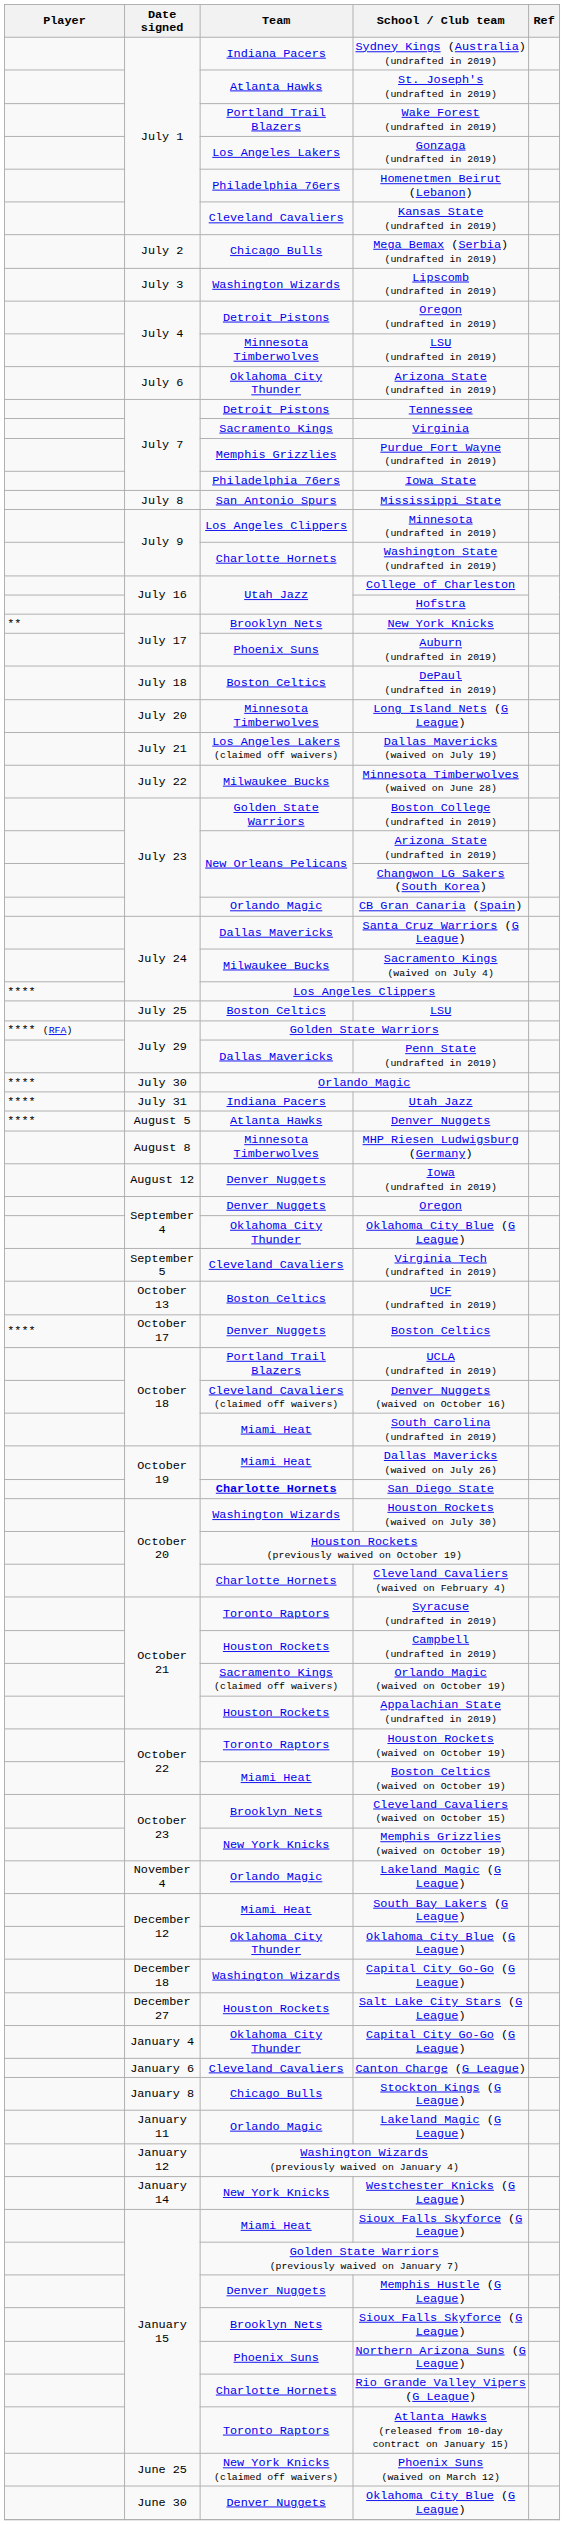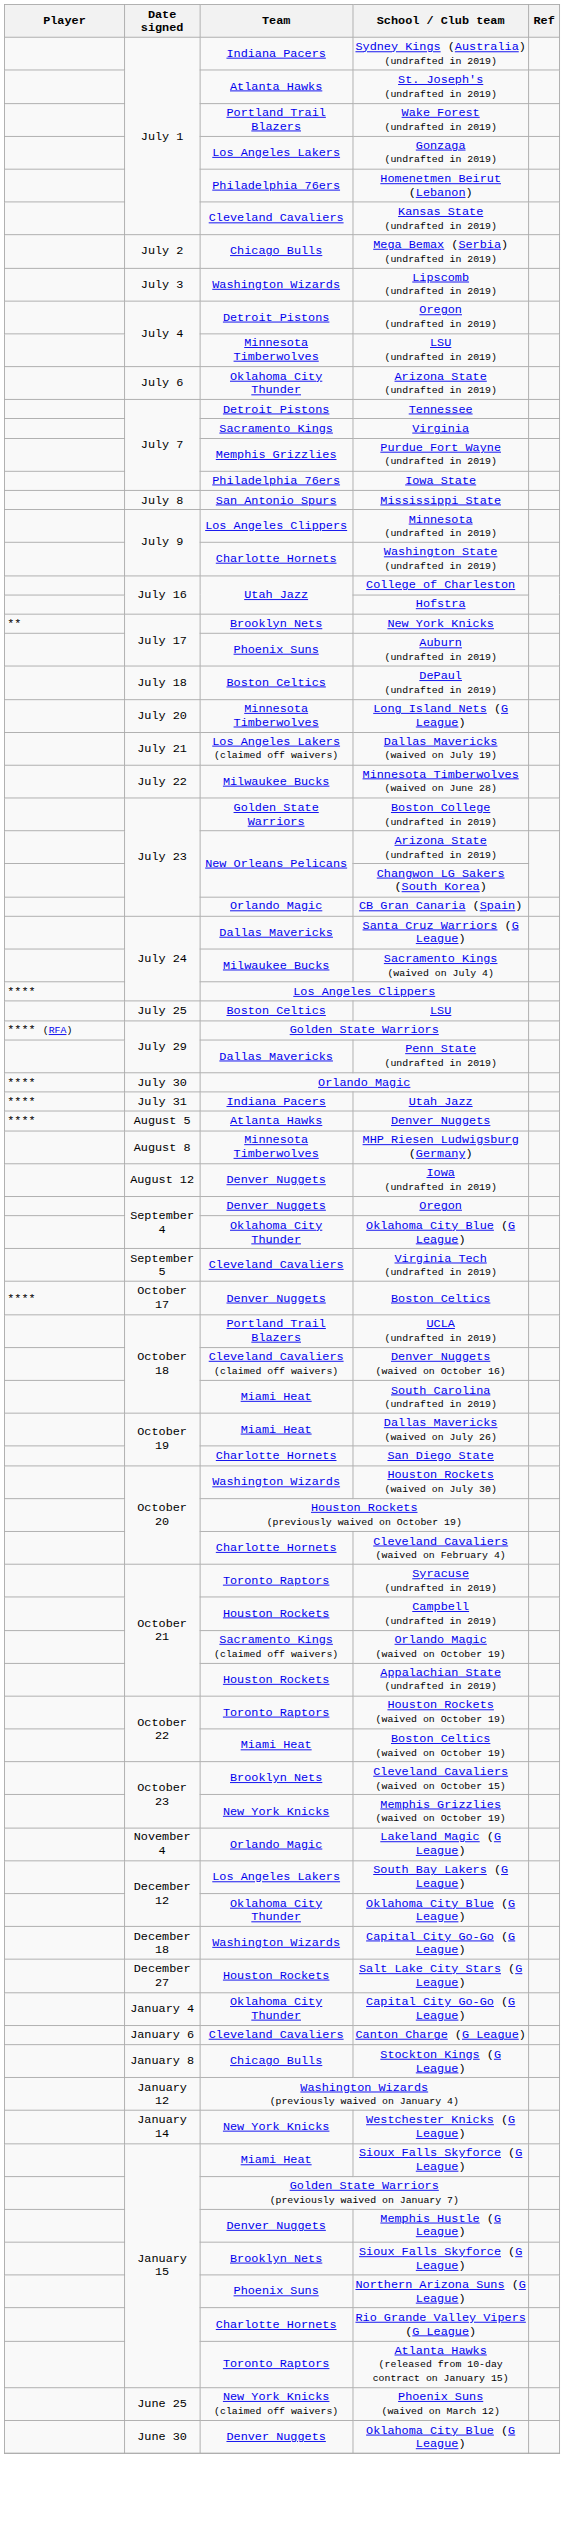 <table class="wikitable sortable" style="text-align:center">
 <tr>
 <th style="width:170px">Player</th>
 <th style="width:80px">Date signed</th>
 <th style="width:200px">Team</th>
 <th style="width:240px">School / Club team</th>
 <th class="unsortable" style="width:30px">Ref</th>
 </tr>
 <tr>
 <td align="left"></td>
 <td rowspan=6 align="center">July 1</td>
 <td align="center"><a href='#'>Indiana Pacers</a></td>
 <td align="center"><a href='#'>Sydney Kings</a> (<a href='#'>Australia</a>)<br><small>(undrafted in 2019)</small></td>
 <td align="center"></td>
 </tr>
 <tr>
 <td align="left"></td>
 <td align="center"><a href='#'>Atlanta Hawks</a></td>
 <td align="center"><a href='#'>St. Joseph's</a><br><small>(undrafted in 2019)</small></td>
 <td align="center"></td>
 </tr>
 <tr>
 <td align="left"></td>
 <td align="center"><a href='#'>Portland Trail Blazers</a></td>
 <td align="center"><a href='#'>Wake Forest</a><br><small>(undrafted in 2019)</small></td>
 <td align="center"></td>
 </tr>
 <tr>
 <td align="left"></td>
 <td align="center"><a href='#'>Los Angeles Lakers</a></td>
 <td align="center"><a href='#'>Gonzaga</a><br><small>(undrafted in 2019)</small></td>
 <td align="center"></td>
 </tr>
 <tr>
 <td align="left"></td>
 <td align="center"><a href='#'>Philadelphia 76ers</a></td>
 <td align="center"><a href='#'>Homenetmen Beirut</a> (<a href='#'>Lebanon</a>)</td>
 <td align="center"></td>
 </tr>
 <tr>
 <td align="left"></td>
 <td align="center"><a href='#'>Cleveland Cavaliers</a></td>
 <td align="center"><a href='#'>Kansas State</a><br><small>(undrafted in 2019)</small></td>
 <td align="center"></td>
 </tr>
 <tr>
 <td align="left"></td>
 <td align="center">July 2</td>
 <td align="center"><a href='#'>Chicago Bulls</a></td>
 <td align="center"><a href='#'>Mega Bemax</a> (<a href='#'>Serbia</a>)<br><small>(undrafted in 2019)</small></td>
 <td align="center"></td>
 </tr>
 <tr>
 <td align="left"></td>
 <td align="center">July 3</td>
 <td align="center"><a href='#'>Washington Wizards</a></td>
 <td align="center"><a href='#'>Lipscomb</a><br><small>(undrafted in 2019)</small></td>
 <td align="center"></td>
 </tr>
 <tr>
 <td align="left"></td>
 <td rowspan=2 align="center">July 4</td>
 <td align="center"><a href='#'>Detroit Pistons</a></td>
 <td align="center"><a href='#'>Oregon</a><br><small>(undrafted in 2019)</small></td>
 <td align="center"></td>
 </tr>
 <tr>
 <td align="left"></td>
 <td align="center"><a href='#'>Minnesota Timberwolves</a></td>
 <td align="center"><a href='#'>LSU</a><br><small>(undrafted in 2019)</small></td>
 <td align="center"></td>
 </tr>
 <tr>
 <td align="left"></td>
 <td align="center">July 6</td>
 <td align="center"><a href='#'>Oklahoma City Thunder</a></td>
 <td align="center"><a href='#'>Arizona State</a><br><small>(undrafted in 2019)</small></td>
 <td align="center"></td>
 </tr>
 <tr>
 <td align="left"></td>
 <td rowspan=4 align="center">July 7</td>
 <td align="center"><a href='#'>Detroit Pistons</a></td>
 <td align="center"><a href='#'>Tennessee</a></td>
 <td align="center"></td>
 </tr>
 <tr>
 <td align="left"></td>
 <td align="center"><a href='#'>Sacramento Kings</a></td>
 <td align="center"><a href='#'>Virginia</a></td>
 <td align="center"></td>
 </tr>
 <tr>
 <td align="left"></td>
 <td align="center"><a href='#'>Memphis Grizzlies</a></td>
 <td align="center"><a href='#'>Purdue Fort Wayne</a><br><small>(undrafted in 2019)</small></td>
 <td align="center"></td>
 </tr>
 <tr>
 <td align="left"></td>
 <td align="center"><a href='#'>Philadelphia 76ers</a></td>
 <td align="center"><a href='#'>Iowa State</a></td>
 <td align="center"></td>
 </tr>
 <tr>
 <td align="left"></td>
 <td align="center">July 8</td>
 <td align="center"><a href='#'>San Antonio Spurs</a></td>
 <td align="center"><a href='#'>Mississippi State</a></td>
 <td align="center"></td>
 </tr>
 <tr>
 <td align="left"></td>
 <td rowspan=2 align="center">July 9</td>
 <td align="center"><a href='#'>Los Angeles Clippers</a></td>
 <td align="center"><a href='#'>Minnesota</a><br><small>(undrafted in 2019)</small></td>
 <td align="center"></td>
 </tr>
 <tr>
 <td align="left"></td>
 <td align="center"><a href='#'>Charlotte Hornets</a></td>
 <td align="center"><a href='#'>Washington State</a><br><small>(undrafted in 2019)</small></td>
 <td align="center"></td>
 </tr>
 <tr>
 <td align="left"></td>
 <td rowspan=2 align="center">July 16</td>
 <td rowspan=2 align="center"><a href='#'>Utah Jazz</a></td>
 <td align="center"><a href='#'>College of Charleston</a></td>
 <td rowspan=2 align="center"></td>
 </tr>
 <tr>
 <td align="left"></td>
 <td align="center"><a href='#'>Hofstra</a></td>
 </tr>
 <tr>
 <td align="left">**</td>
 <td rowspan=2 align="center">July 17</td>
 <td align="center"><a href='#'>Brooklyn Nets</a></td>
 <td align="center"><a href='#'>New York Knicks</a></td>
 <td align="center"></td>
 </tr>
 <tr>
 <td align="left"></td>
 <td align="center"><a href='#'>Phoenix Suns</a></td>
 <td align="center"><a href='#'>Auburn</a><br><small>(undrafted in 2019)</small></td>
 <td align="center"></td>
 </tr>
 <tr>
 <td align="left"></td>
 <td align="center">July 18</td>
 <td align="center"><a href='#'>Boston Celtics</a></td>
 <td align="center"><a href='#'>DePaul</a><br><small>(undrafted in 2019)</small></td>
 <td align="center"></td>
 </tr>
 <tr>
 <td align="left"></td>
 <td align="center">July 20</td>
 <td align="center"><a href='#'>Minnesota Timberwolves</a></td>
 <td align="center"><a href='#'>Long Island Nets</a> (<a href='#'>G League</a>)</td>
 <td align="center"></td>
 </tr>
 <tr>
 <td align="left"></td>
 <td align="center">July 21</td>
 <td align="center"><a href='#'>Los Angeles Lakers</a><br><small>(claimed off waivers)</small></td>
 <td align="center"><a href='#'>Dallas Mavericks</a><br><small>(waived on July 19)</small></td>
 <td align="center"></td>
 </tr>
 <tr>
 <td align="left"></td>
 <td align="center">July 22</td>
 <td align="center"><a href='#'>Milwaukee Bucks</a></td>
 <td align="center"><a href='#'>Minnesota Timberwolves</a><br><small>(waived on June 28)</small></td>
 <td align="center"></td>
 </tr>
 <tr>
 <td align="left"></td>
 <td rowspan=4 align="center">July 23</td>
 <td align="center"><a href='#'>Golden State Warriors</a></td>
 <td align="center"><a href='#'>Boston College</a><br><small>(undrafted in 2019)</small></td>
 <td align="center"></td>
 </tr>
 <tr>
 <td align="left"></td>
 <td rowspan=2 align="center"><a href='#'>New Orleans Pelicans</a></td>
 <td align="center"><a href='#'>Arizona State</a><br><small>(undrafted in 2019)</small></td>
 <td rowspan=2 align="center"></td>
 </tr>
 <tr>
 <td align="left"></td>
 <td align="center"><a href='#'>Changwon LG Sakers</a> (<a href='#'>South Korea</a>)</td>
 </tr>
 <tr>
 <td align="left"></td>
 <td align="center"><a href='#'>Orlando Magic</a></td>
 <td align="center"><a href='#'>CB Gran Canaria</a> (<a href='#'>Spain</a>)</td>
 <td align="center"></td>
 </tr>
 <tr>
 <td align="left"></td>
 <td rowspan=3 align="center">July 24</td>
 <td align="center"><a href='#'>Dallas Mavericks</a></td>
 <td align="center"><a href='#'>Santa Cruz Warriors</a> (<a href='#'>G League</a>)</td>
 <td align="center"></td>
 </tr>
 <tr>
 <td align="left"></td>
 <td align="center"><a href='#'>Milwaukee Bucks</a></td>
 <td align="center"><a href='#'>Sacramento Kings</a><br><small>(waived on July 4)</small></td>
 <td align="center"></td>
 </tr>
 <tr>
 <td align="left">****</td>
 <td colspan=2 align="center"><a href='#'>Los Angeles Clippers</a></td>
 <td align="center"></td>
 </tr>
 <tr>
 <td align="left"></td>
 <td align="center">July 25</td>
 <td align="center"><a href='#'>Boston Celtics</a></td>
 <td align="center"><a href='#'>LSU</a></td>
 <td align="center"></td>
 </tr>
 <tr>
 <td align="left">**** <small>(<a href='#'>RFA</a>)</small></td>
 <td rowspan=2 align="center">July 29</td>
 <td colspan=2 align="center"><a href='#'>Golden State Warriors</a></td>
 <td align="center"></td>
 </tr>
 <tr>
 <td align="left"></td>
 <td align="center"><a href='#'>Dallas Mavericks</a></td>
 <td align="center"><a href='#'>Penn State</a><br><small>(undrafted in 2019)</small></td>
 <td align="center"></td>
 </tr>
 <tr>
 <td align="left">****</td>
 <td align="center">July 30</td>
 <td colspan=2 align="center"><a href='#'>Orlando Magic</a></td>
 <td align="center"></td>
 </tr>
 <tr>
 <td align="left">****</td>
 <td align="center">July 31</td>
 <td align="center"><a href='#'>Indiana Pacers</a></td>
 <td align="center"><a href='#'>Utah Jazz</a></td>
 <td align="center"></td>
 </tr>
 <tr>
 <td align="left">****</td>
 <td align="center">August 5</td>
 <td align="center"><a href='#'>Atlanta Hawks</a></td>
 <td align="center"><a href='#'>Denver Nuggets</a></td>
 <td align="center"></td>
 </tr>
 <tr>
 <td align="left"></td>
 <td align="center">August 8</td>
 <td align="center"><a href='#'>Minnesota Timberwolves</a></td>
 <td align="center"><a href='#'>MHP Riesen Ludwigsburg</a> (<a href='#'>Germany</a>)</td>
 <td align="center"></td>
 </tr>
 <tr>
 <td align="left"></td>
 <td align="center">August 12</td>
 <td align="center"><a href='#'>Denver Nuggets</a></td>
 <td align="center"><a href='#'>Iowa</a><br><small>(undrafted in 2019)</small></td>
 <td align="center"></td>
 </tr>
 <tr>
 <td align="left"></td>
 <td rowspan=2 align="center">September 4</td>
 <td align="center"><a href='#'>Denver Nuggets</a></td>
 <td align="center"><a href='#'>Oregon</a></td>
 <td align="center"></td>
 </tr>
 <tr>
 <td align="left"></td>
 <td align="center"><a href='#'>Oklahoma City Thunder</a></td>
 <td align="center"><a href='#'>Oklahoma City Blue</a> (<a href='#'>G League</a>)</td>
 <td align="center"></td>
 </tr>
 <tr>
 <td align="left"></td>
 <td align="center">September 5</td>
 <td align="center"><a href='#'>Cleveland Cavaliers</a></td>
 <td align="center"><a href='#'>Virginia Tech</a><br><small>(undrafted in 2019)</small></td>
 <td align="center"></td>
 </tr>
 <tr>
-<td align="left"></td>
-<td align="center">October 13</td>
-<td align="center"><a href='#'>Boston Celtics</a></td>
-<td align="center"><a href='#'>UCF</a><br><small>(undrafted in 2019)</small></td>
-<td align="center"></td>
-</tr>
-<tr>
 <td align="left">****</td>
 <td align="center">October 17</td>
 <td align="center"><a href='#'>Denver Nuggets</a></td>
 <td align="center"><a href='#'>Boston Celtics</a></td>
 <td align="center"></td>
 </tr>
 <tr>
 <td align="left"></td>
 <td rowspan=3 align="center">October 18</td>
 <td align="center"><a href='#'>Portland Trail Blazers</a></td>
 <td align="center"><a href='#'>UCLA</a><br><small>(undrafted in 2019)</small></td>
 <td align="center"></td>
 </tr>
 <tr>
 <td align="left"></td>
 <td align="center"><a href='#'>Cleveland Cavaliers</a><br><small>(claimed off waivers)</small></td>
 <td align="center"><a href='#'>Denver Nuggets</a><br><small>(waived on October 16)</small></td>
 <td align="center"></td>
 </tr>
 <tr>
 <td align="left"></td>
 <td align="center"><a href='#'>Miami Heat</a></td>
 <td align="center"><a href='#'>South Carolina</a><br><small>(undrafted in 2019)</small></td>
 <td align="center"></td>
 </tr>
 <tr>
 <td align="left"></td>
 <td rowspan=2 align="center">October 19</td>
 <td align="center"><a href='#'>Miami Heat</a></td>
 <td align="center"><a href='#'>Dallas Mavericks</a><br><small>(waived on July 26)</small></td>
 <td align="center"></td>
 </tr>
 <tr>
 <td align="left"></td>
-<td align="center"><strong><a href='#'>Charlotte Hornets</a></strong></td>
+<td align="center"><a href='#'>Charlotte Hornets</a></td>
 <td align="center"><a href='#'>San Diego State</a></td>
 <td align="center"></td>
 </tr>
 <tr>
 <td align="left"></td>
 <td rowspan=3 align="center">October 20</td>
 <td align="center"><a href='#'>Washington Wizards</a></td>
 <td align="center"><a href='#'>Houston Rockets</a><br><small>(waived on July 30)</small></td>
 <td align="center"></td>
 </tr>
 <tr>
 <td align="left"></td>
 <td colspan=2 align="center"><a href='#'>Houston Rockets</a><br><small>(previously waived on October 19)</small></td>
 <td align="center"></td>
 </tr>
 <tr>
 <td align="left"></td>
 <td align="center"><a href='#'>Charlotte Hornets</a></td>
 <td align="center"><a href='#'>Cleveland Cavaliers</a><br><small>(waived on February 4)</small></td>
 <td align="center"></td>
 </tr>
 <tr>
 <td align="left"></td>
 <td rowspan=4 align="center">October 21</td>
 <td align="center"><a href='#'>Toronto Raptors</a></td>
 <td align="center"><a href='#'>Syracuse</a><br><small>(undrafted in 2019)</small></td>
 <td align="center"></td>
 </tr>
 <tr>
 <td align="left"></td>
 <td align="center"><a href='#'>Houston Rockets</a></td>
 <td align="center"><a href='#'>Campbell</a><br><small>(undrafted in 2019)</small></td>
 <td align="center"></td>
 </tr>
 <tr>
 <td align="left"></td>
 <td align="center"><a href='#'>Sacramento Kings</a><br><small>(claimed off waivers)</small></td>
 <td align="center"><a href='#'>Orlando Magic</a><br><small>(waived on October 19)</small></td>
 <td align="center"></td>
 </tr>
 <tr>
 <td align="left"></td>
 <td align="center"><a href='#'>Houston Rockets</a></td>
 <td align="center"><a href='#'>Appalachian State</a><br><small>(undrafted in 2019)</small></td>
 <td align="center"></td>
 </tr>
 <tr>
 <td align="left"></td>
 <td rowspan=2 align="center">October 22</td>
 <td align="center"><a href='#'>Toronto Raptors</a></td>
 <td align="center"><a href='#'>Houston Rockets</a><br><small>(waived on October 19)</small></td>
 <td align="center"></td>
 </tr>
 <tr>
 <td align="left"></td>
 <td align="center"><a href='#'>Miami Heat</a></td>
 <td align="center"><a href='#'>Boston Celtics</a><br><small>(waived on October 19)</small></td>
 <td align="center"></td>
 </tr>
 <tr>
 <td align="left"></td>
 <td rowspan=2 align="center">October 23</td>
 <td align="center"><a href='#'>Brooklyn Nets</a></td>
 <td align="center"><a href='#'>Cleveland Cavaliers</a><br><small>(waived on October 15)</small></td>
 <td align="center"></td>
 </tr>
 <tr>
 <td align="left"></td>
 <td align="center"><a href='#'>New York Knicks</a></td>
 <td align="center"><a href='#'>Memphis Grizzlies</a><br><small>(waived on October 19)</small></td>
 <td align="center"></td>
 </tr>
 <tr>
 <td align="left"></td>
 <td align="center">November 4</td>
 <td align="center"><a href='#'>Orlando Magic</a></td>
 <td align="center"><a href='#'>Lakeland Magic</a> (<a href='#'>G League</a>)</td>
 <td align="center"></td>
 </tr>
 <tr>
 <td align="left"></td>
 <td rowspan=2 align="center">December 12</td>
-<td align="center"><a href='#'>Miami Heat</a></td>
+<td align="center"><a href='#'>Los Angeles Lakers</a></td>
 <td align="center"><a href='#'>South Bay Lakers</a> (<a href='#'>G League</a>)</td>
 <td align="center"></td>
 </tr>
 <tr>
 <td align="left"></td>
 <td align="center"><a href='#'>Oklahoma City Thunder</a></td>
 <td align="center"><a href='#'>Oklahoma City Blue</a> (<a href='#'>G League</a>)</td>
 <td align="center"></td>
 </tr>
 <tr>
 <td align="left"></td>
 <td align="center">December 18</td>
 <td align="center"><a href='#'>Washington Wizards</a></td>
 <td align="center"><a href='#'>Capital City Go-Go</a> (<a href='#'>G League</a>)</td>
 <td align="center"></td>
 </tr>
 <tr>
 <td align="left"></td>
 <td align="center">December 27</td>
 <td align="center"><a href='#'>Houston Rockets</a></td>
 <td align="center"><a href='#'>Salt Lake City Stars</a> (<a href='#'>G League</a>)</td>
 <td align="center"></td>
 </tr>
 <tr>
 <td align="left"></td>
 <td align="center">January 4</td>
 <td align="center"><a href='#'>Oklahoma City Thunder</a></td>
 <td align="center"><a href='#'>Capital City Go-Go</a> (<a href='#'>G League</a>)</td>
 <td align="center"></td>
 </tr>
 <tr>
 <td align="left"></td>
 <td align="center">January 6</td>
 <td align="center"><a href='#'>Cleveland Cavaliers</a></td>
 <td align="center"><a href='#'>Canton Charge</a> (<a href='#'>G League</a>)</td>
 <td align="center"></td>
 </tr>
 <tr>
 <td align="left"></td>
 <td align="center">January 8</td>
 <td align="center"><a href='#'>Chicago Bulls</a></td>
 <td align="center"><a href='#'>Stockton Kings</a> (<a href='#'>G League</a>)</td>
-<td align="center"></td>
-</tr>
-<tr>
-<td align="left"></td>
-<td align="center">January 11</td>
-<td align="center"><a href='#'>Orlando Magic</a></td>
-<td align="center"><a href='#'>Lakeland Magic</a> (<a href='#'>G League</a>)</td>
 <td align="center"></td>
 </tr>
 <tr>
 <td align="left"></td>
 <td align="center">January 12</td>
 <td colspan=2 align="center"><a href='#'>Washington Wizards</a> <br><small>(previously waived on January 4)</small></td>
 <td align="center"></td>
 </tr>
 <tr>
 <td align="left"></td>
 <td align="center">January 14</td>
 <td align="center"><a href='#'>New York Knicks</a></td>
 <td align="center"><a href='#'>Westchester Knicks</a> (<a href='#'>G League</a>)</td>
 <td align="center"></td>
 </tr>
 <tr>
 <td align="left"></td>
 <td rowspan=7 align="center">January 15</td>
 <td align="center"><a href='#'>Miami Heat</a></td>
 <td align="center"><a href='#'>Sioux Falls Skyforce</a> (<a href='#'>G League</a>)</td>
 <td align="center"></td>
 </tr>
 <tr>
 <td align="left"></td>
 <td colspan=2 align="center"><a href='#'>Golden State Warriors</a> <br><small>(previously waived on January 7)</small></td>
 <td align="center"></td>
 </tr>
 <tr>
 <td align="left"></td>
 <td align="center"><a href='#'>Denver Nuggets</a></td>
 <td align="center"><a href='#'>Memphis Hustle</a> (<a href='#'>G League</a>)</td>
 <td align="center"></td>
 </tr>
 <tr>
 <td align="left"></td>
 <td align="center"><a href='#'>Brooklyn Nets</a></td>
 <td align="center"><a href='#'>Sioux Falls Skyforce</a> (<a href='#'>G League</a>)</td>
 <td align="center"></td>
 </tr>
 <tr>
 <td align="left"></td>
 <td align="center"><a href='#'>Phoenix Suns</a></td>
 <td align="center"><a href='#'>Northern Arizona Suns</a> (<a href='#'>G League</a>)</td>
 <td align="center"></td>
 </tr>
 <tr>
 <td align="left"></td>
 <td align="center"><a href='#'>Charlotte Hornets</a></td>
 <td align="center"><a href='#'>Rio Grande Valley Vipers</a> (<a href='#'>G League</a>)</td>
 <td align="center"></td>
 </tr>
 <tr>
 <td align="left"></td>
 <td align="center"><a href='#'>Toronto Raptors</a></td>
 <td align="center"><a href='#'>Atlanta Hawks</a><br><small>(released from 10-day contract on January 15)</small></td>
 <td align="center"></td>
 </tr>
 <tr>
 <td align="left"></td>
 <td align="center">June 25</td>
 <td align="center"><a href='#'>New York Knicks</a><br><small>(claimed off waivers)</small></td>
 <td align="center"><a href='#'>Phoenix Suns</a><br><small>(waived on March 12)</small></td>
 <td align="center"></td>
 </tr>
 <tr>
 <td align="left"></td>
 <td align="center">June 30</td>
 <td align="center"><a href='#'>Denver Nuggets</a></td>
 <td align="center"><a href='#'>Oklahoma City Blue</a> (<a href='#'>G League</a>)</td>
 <td align="center"></td>
 </tr>
 <tr>
 </tr>
 </table>
